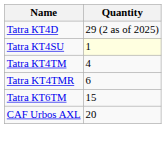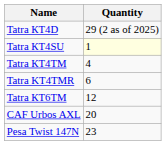 <table class="wikitable">
 <tr>
 <th>Name</th>
 <th>Quantity</th>
 </tr>
 <tr>
 <td><a href='#'>Tatra КТ4D</a></td>
 <td>29 (2 as of 2025)</td>
 </tr>
 <tr>
 <td><a href='#'>Tatra КТ4SU</a></td>
 <td style="background: lightyellow;">1</td>
 </tr>
 <tr>
 <td><a href='#'>Tatra КТ4TM</a></td>
 <td>4</td>
 </tr>
 <tr>
 <td><a href='#'>Tatra KT4TMR</a></td>
 <td>6</td>
 </tr>
 <tr>
 <td><a href='#'>Tatra КТ6TМ</a></td>
-<td>15</td>
+<td>12</td>
 </tr>
 <tr>
 <td><a href='#'>CAF Urbos AXL</a></td>
 <td>20</td>
 </tr>
+<tr>
+<td><a href='#'>Pesa Twist 147N</a></td>
+<td>23</td>
+</tr>
 </table>
